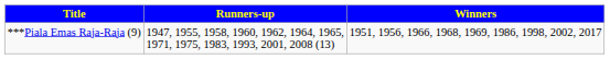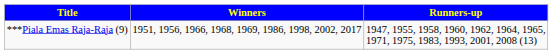 <table class="wikitable">
 <tr>
 <th style="background:blue; color:yellow; text-align:center;">Title</th>
+<th style="background:blue; color:yellow; text-align:center;">Winners</th>
 <th style="background:blue; color:yellow; text-align:center;">Runners-up</th>
-<th style="background:blue; color:yellow; text-align:center;">Winners</th>
 </tr>
 <tr>
 <td VAlign=Top>***<a href='#'>Piala Emas Raja-Raja</a> (9)</td>
+<td VAlign=Top>1951, 1956, 1966, 1968, 1969, 1986, 1998, 2002, 2017</td>
 <td VAlign=Top>1947, 1955, 1958, 1960, 1962, 1964, 1965,<br>1971, 1975, 1983, 1993, 2001, 2008 (13)</td>
-<td VAlign=Top>1951, 1956, 1966, 1968, 1969, 1986, 1998, 2002, 2017</td>
 </tr>
 </table>
